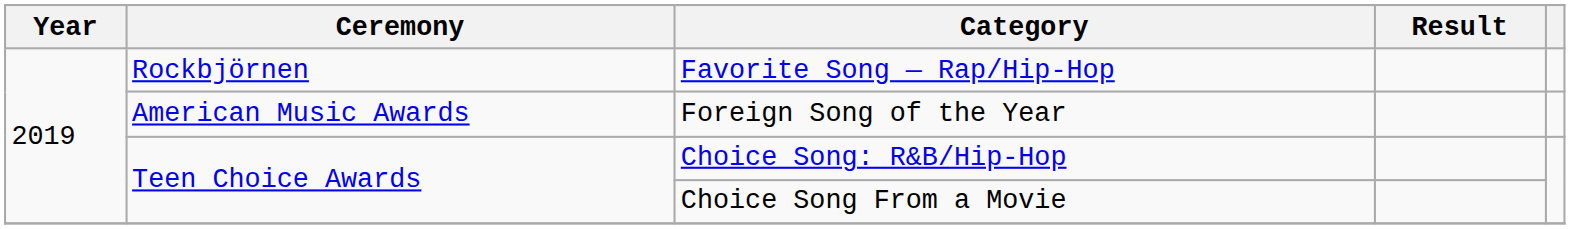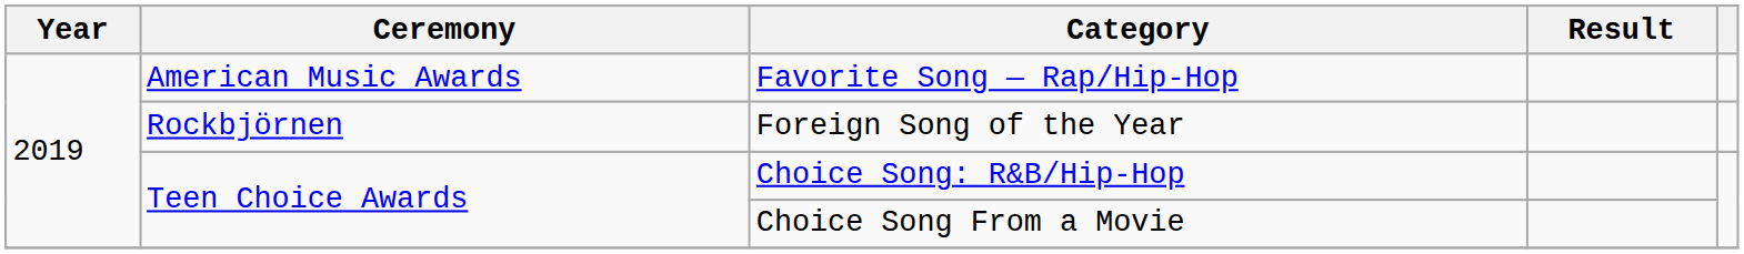 <table class="wikitable sortable plainrowheaders" style="width: 60%;">
 <tr>
 <th scope="col">Year</th>
 <th scope="col">Ceremony</th>
 <th scope="col">Category</th>
 <th scope="col">Result</th>
 <th scope="col" class="unsortable"></th>
 </tr>
 <tr>
 <td rowspan="4">2019</td>
-<td><a href='#'>Rockbjörnen</a></td>
+<td><a href='#'>American Music Awards</a></td>
 <td><a href='#'>Favorite Song — Rap/Hip-Hop</a></td>
 <td></td>
 <td style="text-align:center;"></td>
 </tr>
 <tr>
-<td><a href='#'>American Music Awards</a></td>
+<td><a href='#'>Rockbjörnen</a></td>
 <td>Foreign Song of the Year</td>
 <td></td>
 <td style="text-align:center;"></td>
 </tr>
 <tr>
 <td rowspan="2"><a href='#'>Teen Choice Awards</a></td>
 <td><a href='#'>Choice Song: R&B/Hip-Hop</a></td>
 <td></td>
 <td style="text-align:center;" rowspan="2"></td>
 </tr>
 <tr>
 <td>Choice Song From a Movie</td>
 <td></td>
 </tr>
 <tr>
 </tr>
 </table>
